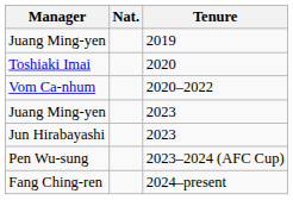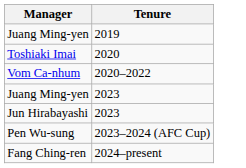 <table class="wikitable">
 <tr>
 <th>Manager</th>
-<th>Nat.</th>
 <th>Tenure</th>
 </tr>
 <tr>
 <td>Juang Ming-yen</td>
-<td></td>
 <td>2019</td>
 </tr>
 <tr>
 <td><a href='#'>Toshiaki Imai</a></td>
-<td></td>
 <td>2020</td>
 </tr>
 <tr>
 <td><a href='#'>Vom Ca-nhum</a></td>
-<td></td>
 <td>2020–2022</td>
 </tr>
 <tr>
 <td>Juang Ming-yen</td>
-<td></td>
 <td>2023</td>
 </tr>
 <tr>
 <td>Jun Hirabayashi</td>
-<td></td>
 <td>2023</td>
 </tr>
 <tr>
 <td>Pen Wu-sung</td>
-<td></td>
 <td>2023–2024 (AFC Cup)</td>
 </tr>
 <tr>
 <td>Fang Ching-ren</td>
-<td></td>
 <td>2024–present</td>
 </tr>
 </table>
